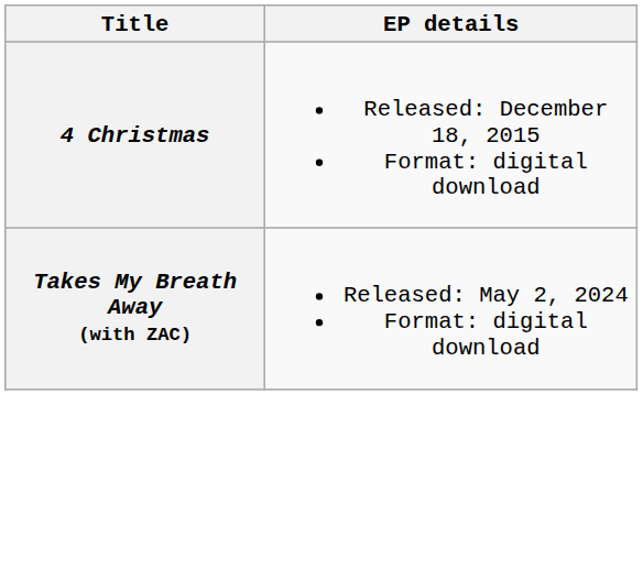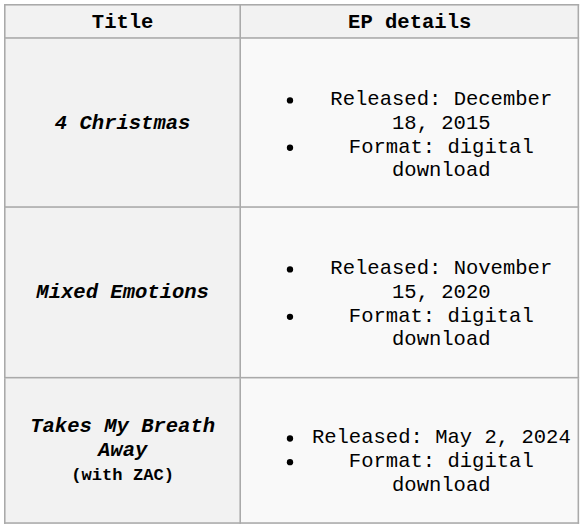 <table class="wikitable plainrowheaders" style="text-align:center;">
 <tr>
 <th scope="col" style="width:11em;">Title</th>
 <th scope="col" style="width:16em;">EP details</th>
 </tr>
 <tr>
 <th scope="row"><em>4 Christmas</em></th>
 <td><br><ul><li>Released: December 18, 2015</li><li>Format: digital download</li></ul></td>
 </tr>
 <tr>
+<th scope="row"><em>Mixed Emotions</em></th>
+<td><br><ul><li>Released: November 15, 2020</li><li>Format: digital download</li></ul></td>
+</tr>
+<tr>
 <th scope="row"><em>Takes My Breath Away</em> <br><small>(with ZAC)</small></th>
 <td><br><ul><li>Released: May 2, 2024</li><li>Format: digital download</li></ul></td>
 </tr>
 </table>
